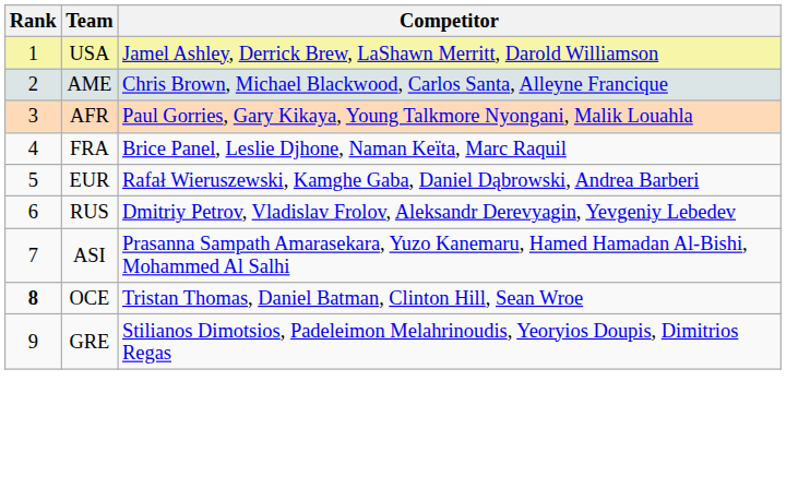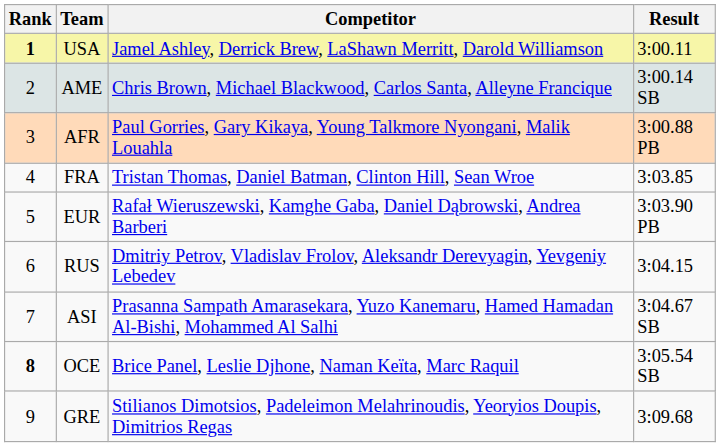 <table class="wikitable" width=70% style=text-align:center>
 <tr>
 <th>Rank</th>
 <th>Team</th>
 <th>Competitor</th>
+<th>Result</th>
 </tr>
 <tr bgcolor="#F7F6A8">
-<td>1</td>
+<td><strong>1</strong></td>
 <td>USA</td>
 <td align="left"><a href='#'>Jamel Ashley</a>, <a href='#'>Derrick Brew</a>, <a href='#'>LaShawn Merritt</a>, <a href='#'>Darold Williamson</a></td>
+<td align="left">3:00.11</td>
 </tr>
 <tr bgcolor="#DCE5E5">
 <td>2</td>
 <td>AME</td>
 <td align="left"><a href='#'>Chris Brown</a>, <a href='#'>Michael Blackwood</a>, <a href='#'>Carlos Santa</a>, <a href='#'>Alleyne Francique</a></td>
+<td align="left">3:00.14 SB</td>
 </tr>
 <tr bgcolor="#FFDAB9">
 <td>3</td>
 <td>AFR</td>
 <td align="left"><a href='#'>Paul Gorries</a>, <a href='#'>Gary Kikaya</a>, <a href='#'>Young Talkmore Nyongani</a>, <a href='#'>Malik Louahla</a></td>
+<td align="left">3:00.88 PB</td>
 </tr>
 <tr>
 <td>4</td>
 <td>FRA</td>
-<td align="left"><a href='#'>Brice Panel</a>, <a href='#'>Leslie Djhone</a>, <a href='#'>Naman Keïta</a>, <a href='#'>Marc Raquil</a></td>
+<td align="left"><a href='#'>Tristan Thomas</a>, <a href='#'>Daniel Batman</a>, <a href='#'>Clinton Hill</a>, <a href='#'>Sean Wroe</a></td>
+<td align="left">3:03.85</td>
 </tr>
 <tr>
 <td>5</td>
 <td>EUR</td>
 <td align="left"><a href='#'>Rafał Wieruszewski</a>, <a href='#'>Kamghe Gaba</a>, <a href='#'>Daniel Dąbrowski</a>, <a href='#'>Andrea Barberi</a></td>
+<td align="left">3:03.90 PB</td>
 </tr>
 <tr>
 <td>6</td>
 <td>RUS</td>
 <td align="left"><a href='#'>Dmitriy Petrov</a>, <a href='#'>Vladislav Frolov</a>, <a href='#'>Aleksandr Derevyagin</a>, <a href='#'>Yevgeniy Lebedev</a></td>
+<td align="left">3:04.15</td>
 </tr>
 <tr>
 <td>7</td>
 <td>ASI</td>
 <td align="left"><a href='#'>Prasanna Sampath Amarasekara</a>, <a href='#'>Yuzo Kanemaru</a>, <a href='#'>Hamed Hamadan Al-Bishi</a>, <a href='#'>Mohammed Al Salhi</a></td>
+<td align="left">3:04.67 SB</td>
 </tr>
 <tr>
 <td><strong>8</strong></td>
 <td>OCE</td>
-<td align="left"><a href='#'>Tristan Thomas</a>, <a href='#'>Daniel Batman</a>, <a href='#'>Clinton Hill</a>, <a href='#'>Sean Wroe</a></td>
+<td align="left"><a href='#'>Brice Panel</a>, <a href='#'>Leslie Djhone</a>, <a href='#'>Naman Keïta</a>, <a href='#'>Marc Raquil</a></td>
+<td align="left">3:05.54 SB</td>
 </tr>
 <tr>
 <td>9</td>
 <td>GRE</td>
 <td align="left"><a href='#'>Stilianos Dimotsios</a>, <a href='#'>Padeleimon Melahrinoudis</a>, <a href='#'>Yeoryios Doupis</a>, <a href='#'>Dimitrios Regas</a></td>
+<td align="left">3:09.68</td>
 </tr>
 </table>
